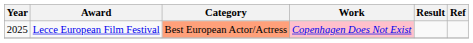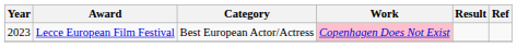 <table class="wikitable">
 <tr>
 <th>Year</th>
 <th>Award</th>
 <th>Category</th>
 <th>Work</th>
 <th>Result</th>
 <th>Ref</th>
 </tr>
 <tr>
-<td>2025</td>
+<td>2023</td>
 <td><a href='#'>Lecce European Film Festival</a></td>
-<td style="background: lightsalmon;">Best European Actor/Actress</td>
+<td>Best European Actor/Actress</td>
 <td style="background: pink;"><em><a href='#'>Copenhagen Does Not Exist</a></em></td>
 <td></td>
 <td></td>
 </tr>
 <tr>
 </tr>
 </table>
